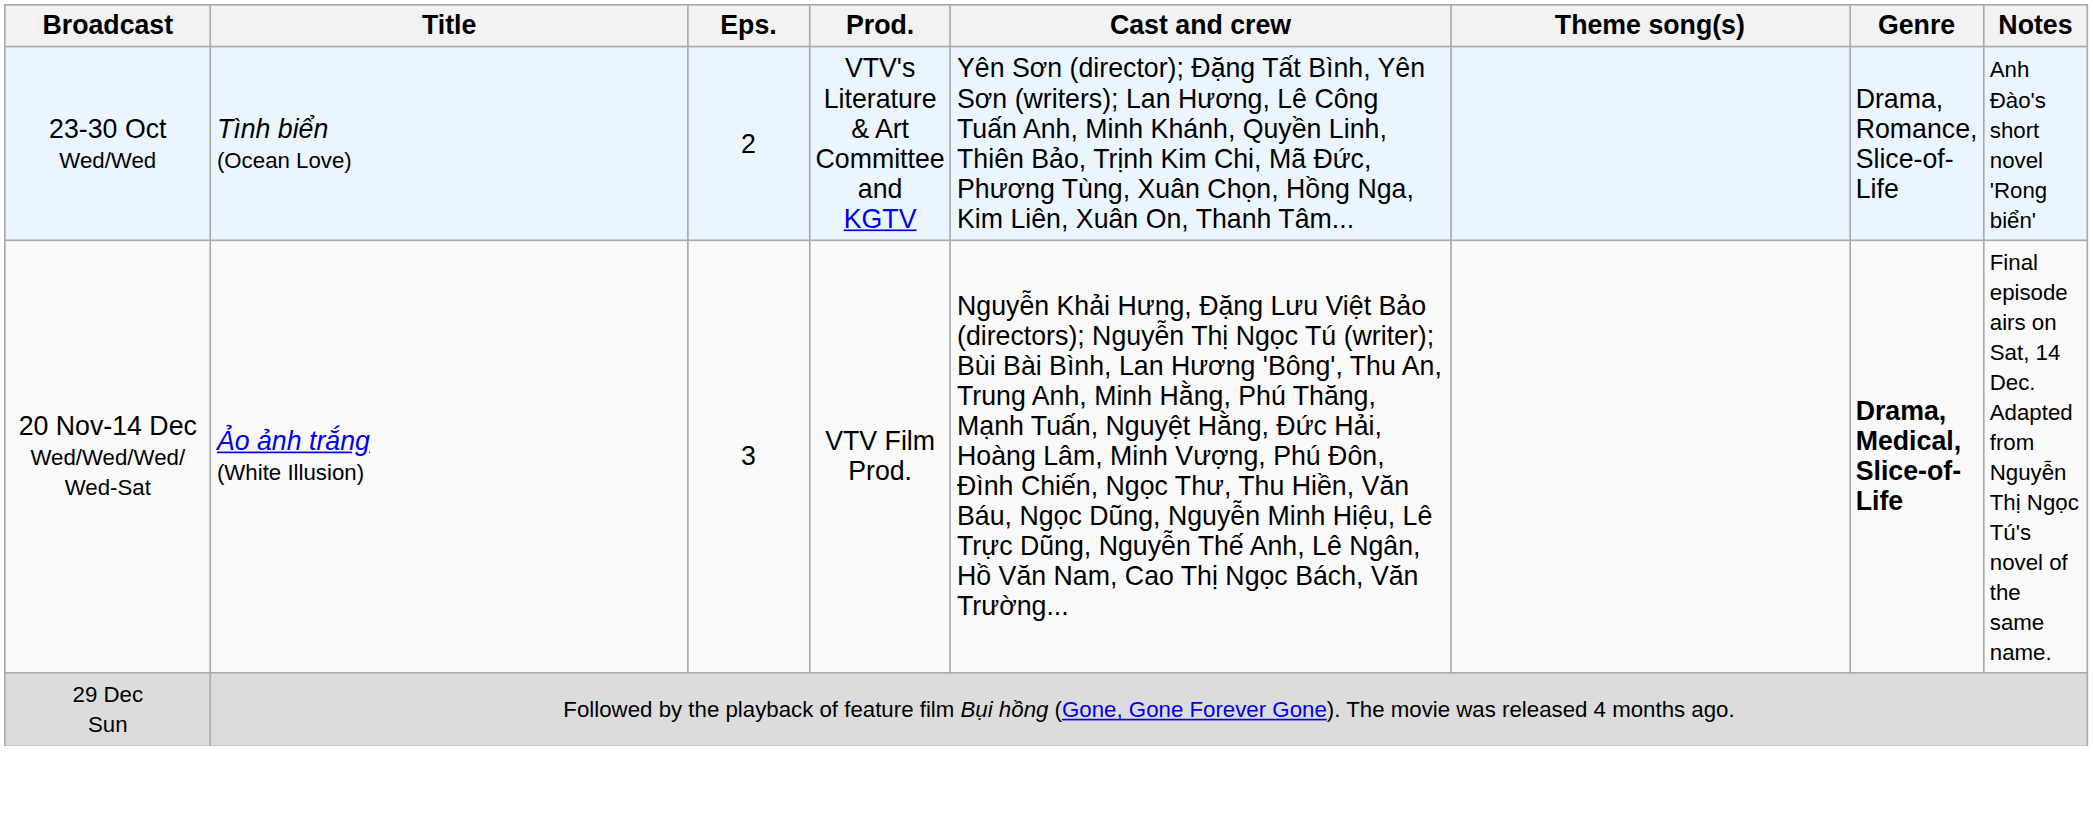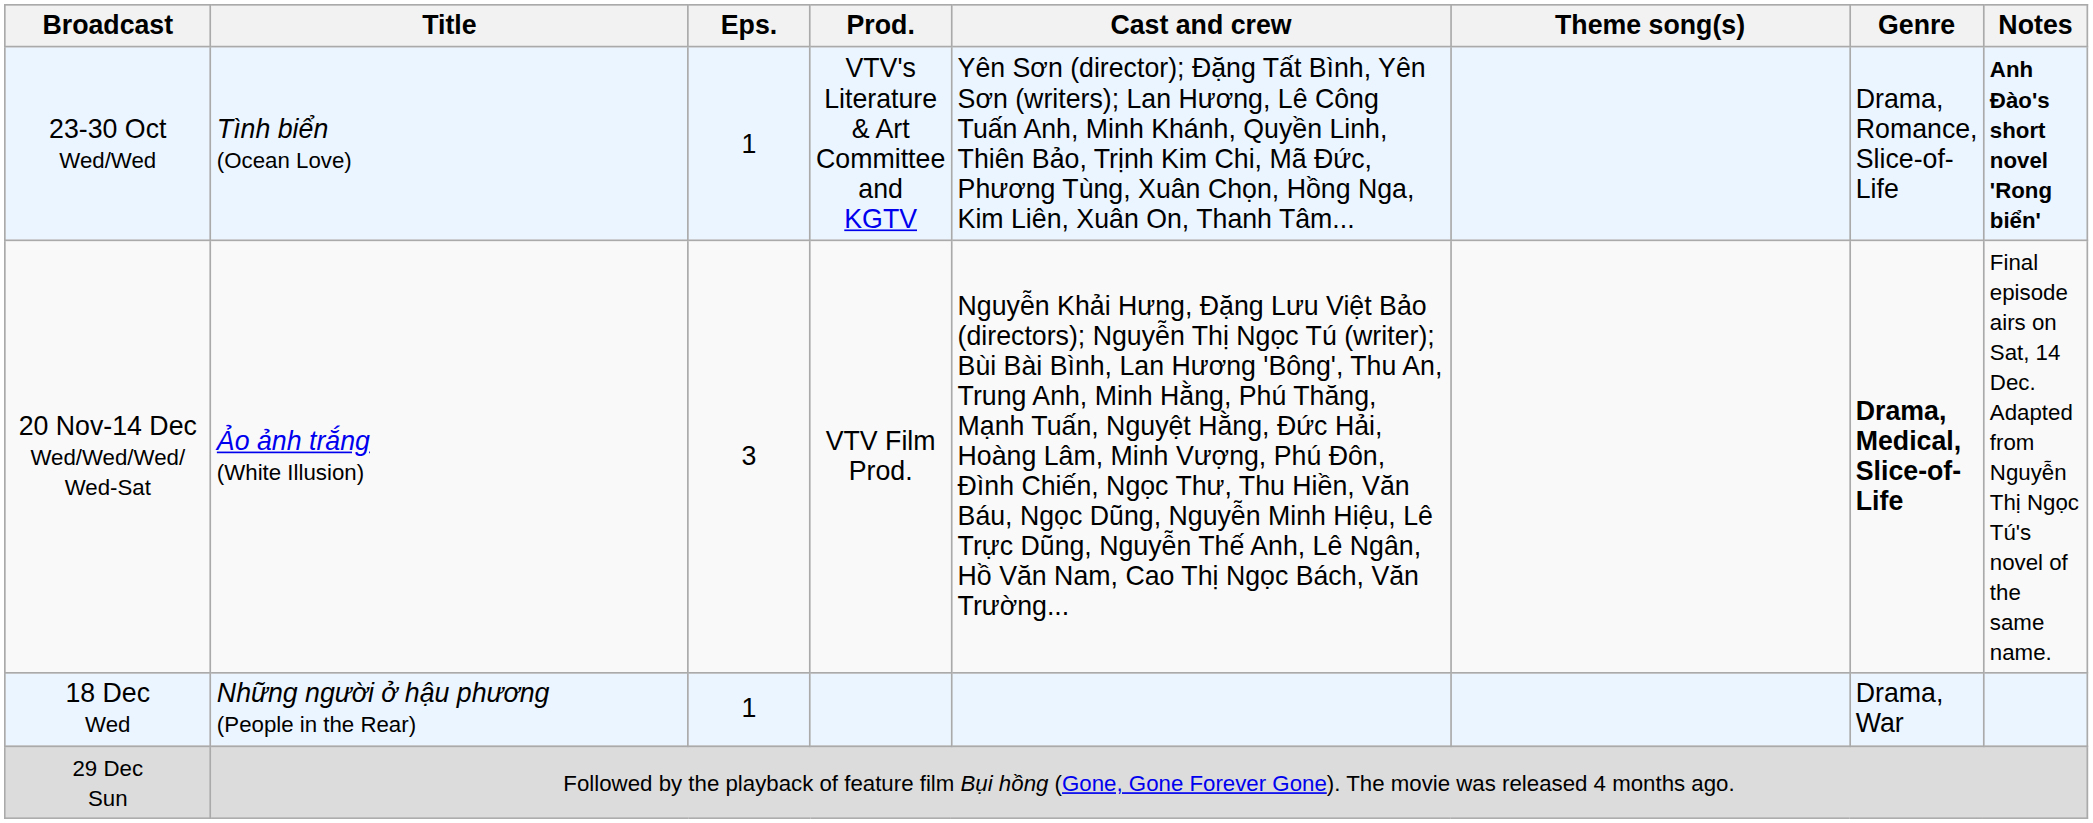 <table class="wikitable sortable">
 <tr>
 <th style="width:10%;">Broadcast</th>
 <th style="width:24%;">Title</th>
 <th style="width:6%;">Eps.</th>
 <th style="width:5%;">Prod.</th>
 <th style="width:25%;">Cast and crew</th>
 <th style="width:20%;">Theme song(s)</th>
 <th style="width:5%;">Genre</th>
 <th style="width:5%;">Notes</th>
 </tr>
 <tr ---- bgcolor="#ebf5ff">
 <td style="text-align:center;">23-30 Oct<br><small>Wed/Wed</small><br></td>
 <td><em>Tình biển</em> <br><small>(Ocean Love)</small></td>
-<td style="text-align:center;">2</td>
+<td style="text-align:center;">1</td>
 <td style="text-align:center;">VTV's Literature & Art Committee<br>and<br><a href='#'>KGTV</a></td>
 <td>Yên Sơn (director); Đặng Tất Bình, Yên Sơn (writers); Lan Hương, Lê Công Tuấn Anh, Minh Khánh, Quyền Linh, Thiên Bảo, Trịnh Kim Chi, Mã Đức, Phương Tùng, Xuân Chọn, Hồng Nga, Kim Liên, Xuân On, Thanh Tâm...</td>
 <td></td>
 <td>Drama, Romance, Slice-of-Life</td>
-<td><small> Anh Đào's short novel 'Rong biển'</small></td>
+<td><strong><small> Anh Đào's short novel 'Rong biển'</small></strong></td>
 </tr>
 <tr>
 <td style="text-align:center;">20 Nov-14 Dec<br><small>Wed/Wed/Wed/<br>Wed-Sat</small><br></td>
 <td><em><a href='#'>Ảo ảnh trắng</a></em> <br><small>(White Illusion)</small></td>
 <td style="text-align:center;">3</td>
 <td style="text-align:center;">VTV Film Prod.</td>
 <td>Nguyễn Khải Hưng, Đặng Lưu Việt Bảo (directors); Nguyễn Thị Ngọc Tú (writer); Bùi Bài Bình, Lan Hương 'Bông', Thu An, Trung Anh, Minh Hằng, Phú Thăng, Mạnh Tuấn, Nguyệt Hằng, Đức Hải, Hoàng Lâm, Minh Vượng, Phú Đôn, Đình Chiến, Ngọc Thư, Thu Hiền, Văn Báu, Ngọc Dũng, Nguyễn Minh Hiệu, Lê Trực Dũng, Nguyễn Thế Anh, Lê Ngân, Hồ Văn Nam, Cao Thị Ngọc Bách, Văn Trường...</td>
 <td></td>
 <td><strong>Drama, Medical, Slice-of-Life</strong></td>
 <td><small>Final episode airs on Sat, 14 Dec.<br>Adapted from Nguyễn Thị Ngọc Tú's novel of the same name.</small></td>
 </tr>
+<tr ---- bgcolor="#ebf5ff">
+<td style="text-align:center;">18 Dec<br><small>Wed</small></td>
+<td><em>Những người ở hậu phương</em> <br><small>(People in the Rear)</small></td>
+<td style="text-align:center;">1</td>
+<td style="text-align:center;"></td>
+<td></td>
+<td></td>
+<td>Drama, War</td>
+<td></td>
+</tr>
 <tr ---- bgcolor="#DCDCDC">
 <td style="text-align:center;"><small>29 Dec</small><br><small>Sun</small></td>
 <td colspan="7" align=center><small>Followed by the playback of feature film <em>Bụi hồng</em> (<a href='#'>Gone, Gone Forever Gone</a>). The movie was released 4 months ago.</small><br></td>
 </tr>
 </table>
